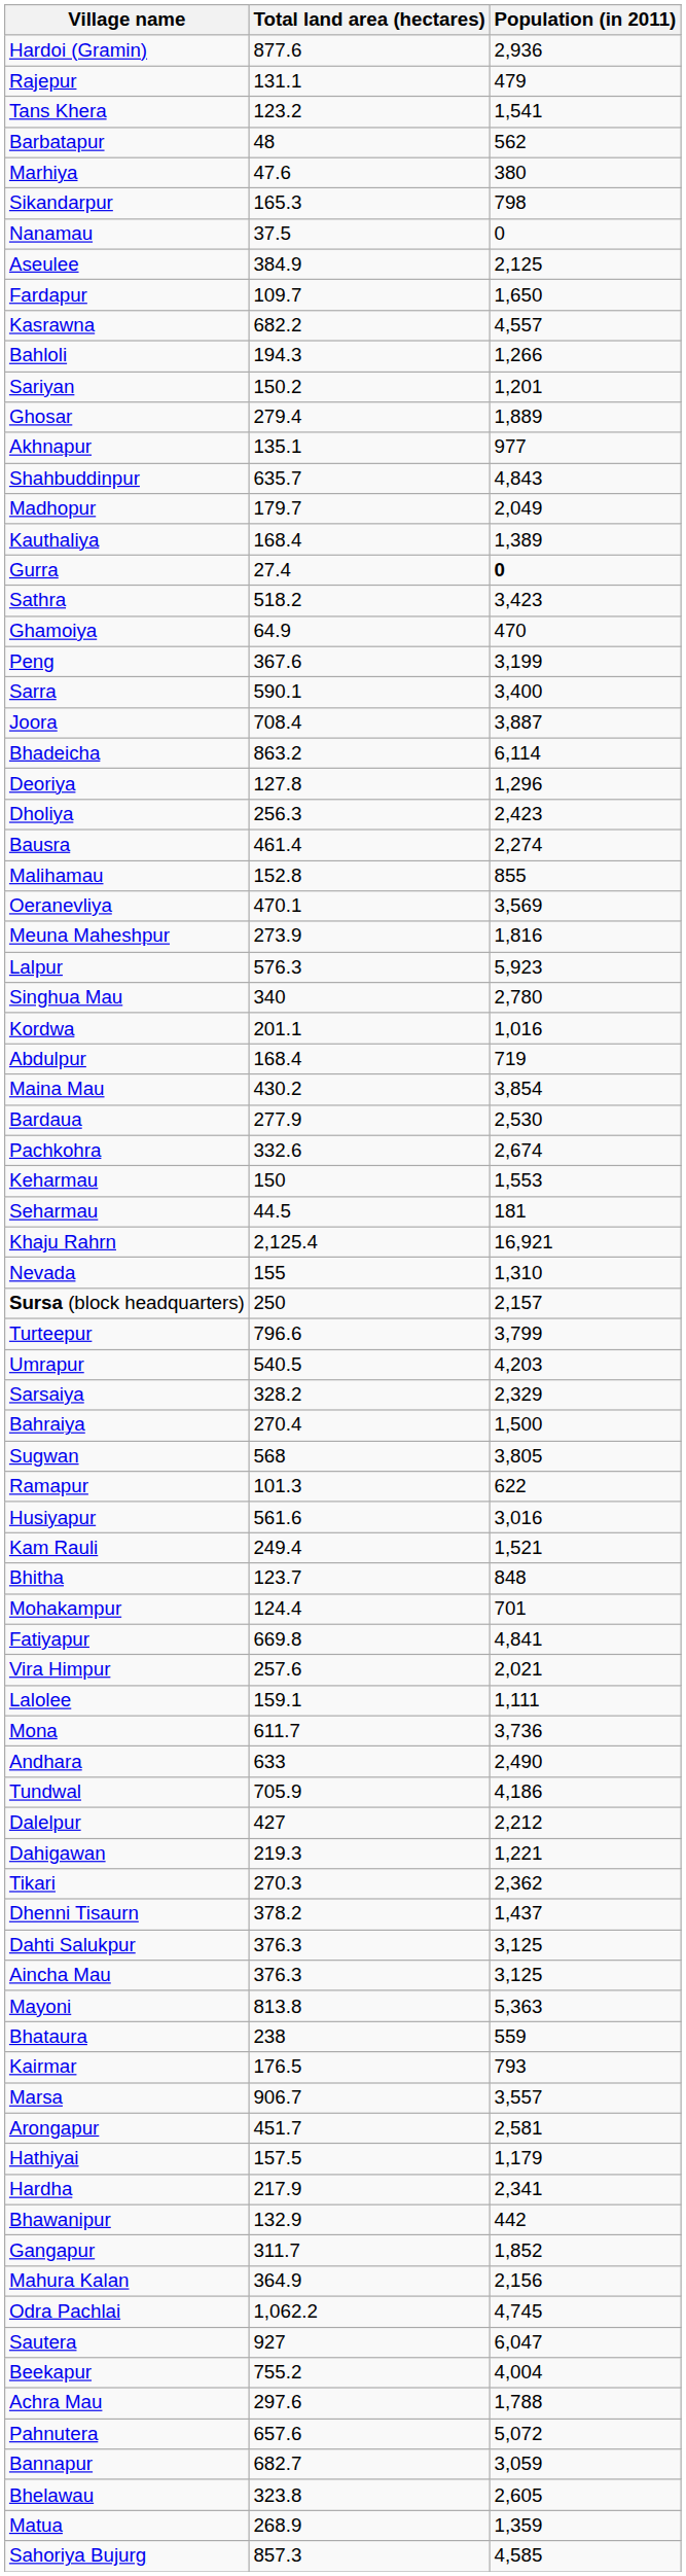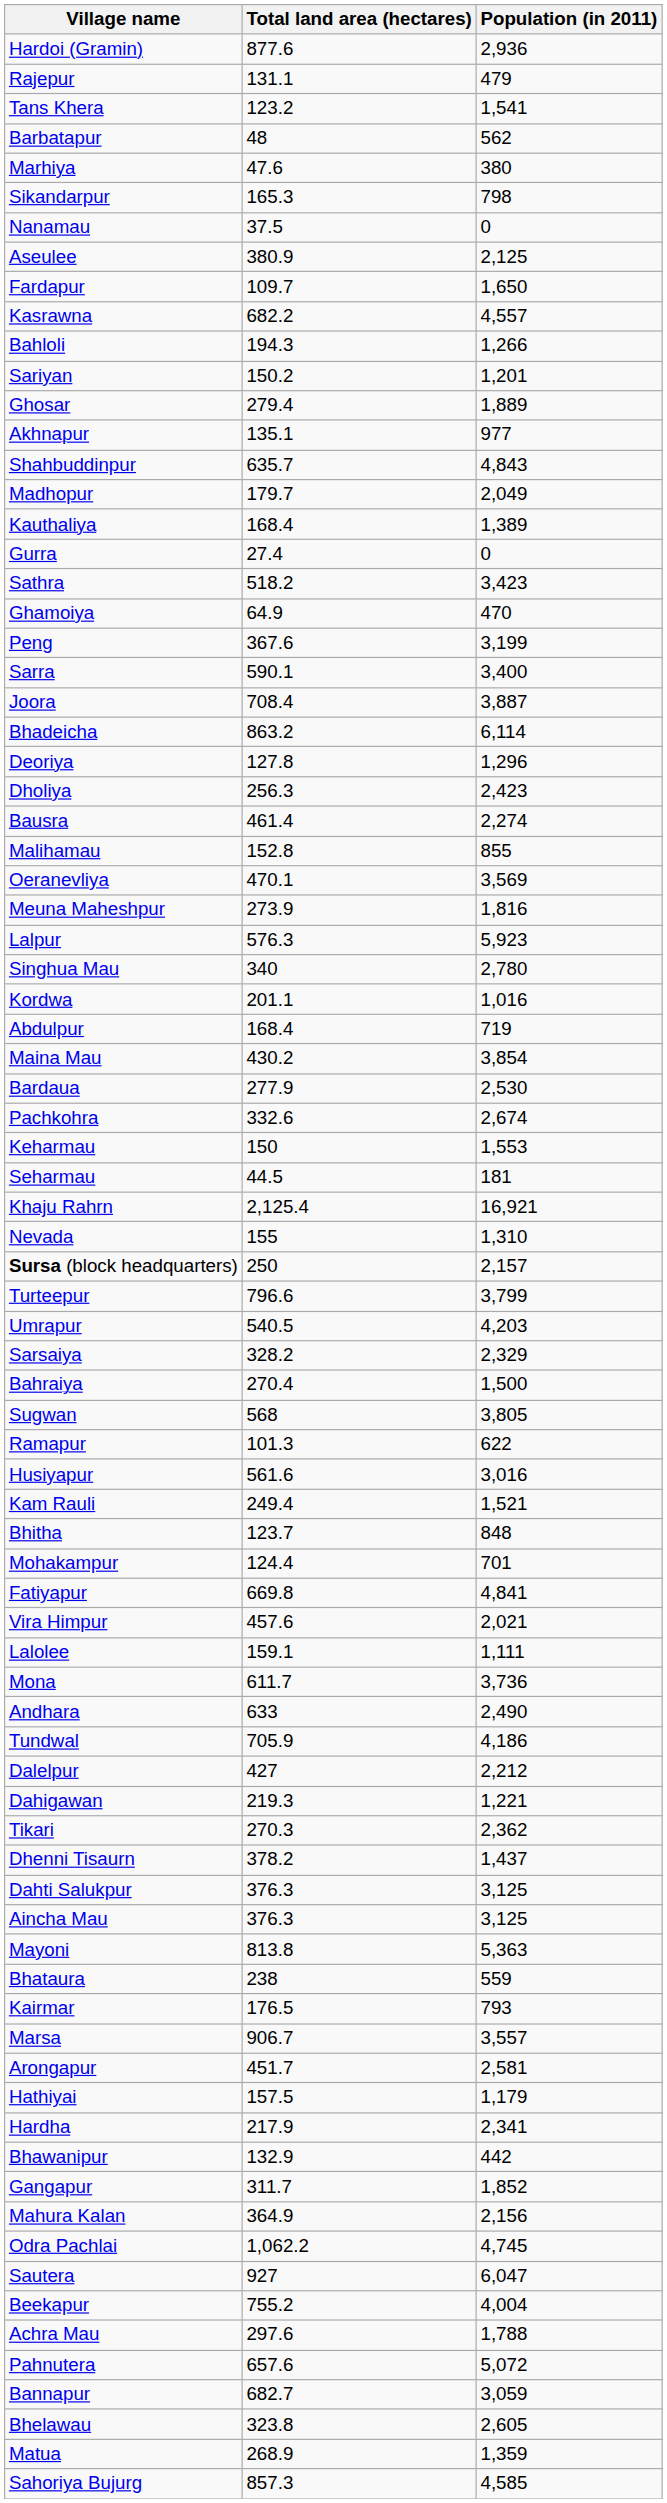 <table class="wikitable sortable">
 <tr>
 <th>Village name</th>
 <th>Total land area (hectares)</th>
 <th>Population (in 2011)</th>
 </tr>
 <tr>
 <td><a href='#'>Hardoi (Gramin)</a></td>
 <td>877.6</td>
 <td>2,936</td>
 </tr>
 <tr>
 <td><a href='#'>Rajepur</a></td>
 <td>131.1</td>
 <td>479</td>
 </tr>
 <tr>
 <td><a href='#'>Tans Khera</a></td>
 <td>123.2</td>
 <td>1,541</td>
 </tr>
 <tr>
 <td><a href='#'>Barbatapur</a></td>
 <td>48</td>
 <td>562</td>
 </tr>
 <tr>
 <td><a href='#'>Marhiya</a></td>
 <td>47.6</td>
 <td>380</td>
 </tr>
 <tr>
 <td><a href='#'>Sikandarpur</a></td>
 <td>165.3</td>
 <td>798</td>
 </tr>
 <tr>
 <td><a href='#'>Nanamau</a></td>
 <td>37.5</td>
 <td>0</td>
 </tr>
 <tr>
 <td><a href='#'>Aseulee</a></td>
-<td>384.9</td>
+<td>380.9</td>
 <td>2,125</td>
 </tr>
 <tr>
 <td><a href='#'>Fardapur</a></td>
 <td>109.7</td>
 <td>1,650</td>
 </tr>
 <tr>
 <td><a href='#'>Kasrawna</a></td>
 <td>682.2</td>
 <td>4,557</td>
 </tr>
 <tr>
 <td><a href='#'>Bahloli</a></td>
 <td>194.3</td>
 <td>1,266</td>
 </tr>
 <tr>
 <td><a href='#'>Sariyan</a></td>
 <td>150.2</td>
 <td>1,201</td>
 </tr>
 <tr>
 <td><a href='#'>Ghosar</a></td>
 <td>279.4</td>
 <td>1,889</td>
 </tr>
 <tr>
 <td><a href='#'>Akhnapur</a></td>
 <td>135.1</td>
 <td>977</td>
 </tr>
 <tr>
 <td><a href='#'>Shahbuddinpur</a></td>
 <td>635.7</td>
 <td>4,843</td>
 </tr>
 <tr>
 <td><a href='#'>Madhopur</a></td>
 <td>179.7</td>
 <td>2,049</td>
 </tr>
 <tr>
 <td><a href='#'>Kauthaliya</a></td>
 <td>168.4</td>
 <td>1,389</td>
 </tr>
 <tr>
 <td><a href='#'>Gurra</a></td>
 <td>27.4</td>
-<td><strong>0</strong></td>
+<td>0</td>
 </tr>
 <tr>
 <td><a href='#'>Sathra</a></td>
 <td>518.2</td>
 <td>3,423</td>
 </tr>
 <tr>
 <td><a href='#'>Ghamoiya</a></td>
 <td>64.9</td>
 <td>470</td>
 </tr>
 <tr>
 <td><a href='#'>Peng</a></td>
 <td>367.6</td>
 <td>3,199</td>
 </tr>
 <tr>
 <td><a href='#'>Sarra</a></td>
 <td>590.1</td>
 <td>3,400</td>
 </tr>
 <tr>
 <td><a href='#'>Joora</a></td>
 <td>708.4</td>
 <td>3,887</td>
 </tr>
 <tr>
 <td><a href='#'>Bhadeicha</a></td>
 <td>863.2</td>
 <td>6,114</td>
 </tr>
 <tr>
 <td><a href='#'>Deoriya</a></td>
 <td>127.8</td>
 <td>1,296</td>
 </tr>
 <tr>
 <td><a href='#'>Dholiya</a></td>
 <td>256.3</td>
 <td>2,423</td>
 </tr>
 <tr>
 <td><a href='#'>Bausra</a></td>
 <td>461.4</td>
 <td>2,274</td>
 </tr>
 <tr>
 <td><a href='#'>Malihamau</a></td>
 <td>152.8</td>
 <td>855</td>
 </tr>
 <tr>
 <td><a href='#'>Oeranevliya</a></td>
 <td>470.1</td>
 <td>3,569</td>
 </tr>
 <tr>
 <td><a href='#'>Meuna Maheshpur</a></td>
 <td>273.9</td>
 <td>1,816</td>
 </tr>
 <tr>
 <td><a href='#'>Lalpur</a></td>
 <td>576.3</td>
 <td>5,923</td>
 </tr>
 <tr>
 <td><a href='#'>Singhua Mau</a></td>
 <td>340</td>
 <td>2,780</td>
 </tr>
 <tr>
 <td><a href='#'>Kordwa</a></td>
 <td>201.1</td>
 <td>1,016</td>
 </tr>
 <tr>
 <td><a href='#'>Abdulpur</a></td>
 <td>168.4</td>
 <td>719</td>
 </tr>
 <tr>
 <td><a href='#'>Maina Mau</a></td>
 <td>430.2</td>
 <td>3,854</td>
 </tr>
 <tr>
 <td><a href='#'>Bardaua</a></td>
 <td>277.9</td>
 <td>2,530</td>
 </tr>
 <tr>
 <td><a href='#'>Pachkohra</a></td>
 <td>332.6</td>
 <td>2,674</td>
 </tr>
 <tr>
 <td><a href='#'>Keharmau</a></td>
 <td>150</td>
 <td>1,553</td>
 </tr>
 <tr>
 <td><a href='#'>Seharmau</a></td>
 <td>44.5</td>
 <td>181</td>
 </tr>
 <tr>
 <td><a href='#'>Khaju Rahrn</a></td>
 <td>2,125.4</td>
 <td>16,921</td>
 </tr>
 <tr>
 <td><a href='#'>Nevada</a></td>
 <td>155</td>
 <td>1,310</td>
 </tr>
 <tr>
 <td><strong>Sursa</strong> (block headquarters)</td>
 <td>250</td>
 <td>2,157</td>
 </tr>
 <tr>
 <td><a href='#'>Turteepur</a></td>
 <td>796.6</td>
 <td>3,799</td>
 </tr>
 <tr>
 <td><a href='#'>Umrapur</a></td>
 <td>540.5</td>
 <td>4,203</td>
 </tr>
 <tr>
 <td><a href='#'>Sarsaiya</a></td>
 <td>328.2</td>
 <td>2,329</td>
 </tr>
 <tr>
 <td><a href='#'>Bahraiya</a></td>
 <td>270.4</td>
 <td>1,500</td>
 </tr>
 <tr>
 <td><a href='#'>Sugwan</a></td>
 <td>568</td>
 <td>3,805</td>
 </tr>
 <tr>
 <td><a href='#'>Ramapur</a></td>
 <td>101.3</td>
 <td>622</td>
 </tr>
 <tr>
 <td><a href='#'>Husiyapur</a></td>
 <td>561.6</td>
 <td>3,016</td>
 </tr>
 <tr>
 <td><a href='#'>Kam Rauli</a></td>
 <td>249.4</td>
 <td>1,521</td>
 </tr>
 <tr>
 <td><a href='#'>Bhitha</a></td>
 <td>123.7</td>
 <td>848</td>
 </tr>
 <tr>
 <td><a href='#'>Mohakampur</a></td>
 <td>124.4</td>
 <td>701</td>
 </tr>
 <tr>
 <td><a href='#'>Fatiyapur</a></td>
 <td>669.8</td>
 <td>4,841</td>
 </tr>
 <tr>
 <td><a href='#'>Vira Himpur</a></td>
-<td>257.6</td>
+<td>457.6</td>
 <td>2,021</td>
 </tr>
 <tr>
 <td><a href='#'>Lalolee</a></td>
 <td>159.1</td>
 <td>1,111</td>
 </tr>
 <tr>
 <td><a href='#'>Mona</a></td>
 <td>611.7</td>
 <td>3,736</td>
 </tr>
 <tr>
 <td><a href='#'>Andhara</a></td>
 <td>633</td>
 <td>2,490</td>
 </tr>
 <tr>
 <td><a href='#'>Tundwal</a></td>
 <td>705.9</td>
 <td>4,186</td>
 </tr>
 <tr>
 <td><a href='#'>Dalelpur</a></td>
 <td>427</td>
 <td>2,212</td>
 </tr>
 <tr>
 <td><a href='#'>Dahigawan</a></td>
 <td>219.3</td>
 <td>1,221</td>
 </tr>
 <tr>
 <td><a href='#'>Tikari</a></td>
 <td>270.3</td>
 <td>2,362</td>
 </tr>
 <tr>
 <td><a href='#'>Dhenni Tisaurn</a></td>
 <td>378.2</td>
 <td>1,437</td>
 </tr>
 <tr>
 <td><a href='#'>Dahti Salukpur</a></td>
 <td>376.3</td>
 <td>3,125</td>
 </tr>
 <tr>
 <td><a href='#'>Aincha Mau</a></td>
 <td>376.3</td>
 <td>3,125</td>
 </tr>
 <tr>
 <td><a href='#'>Mayoni</a></td>
 <td>813.8</td>
 <td>5,363</td>
 </tr>
 <tr>
 <td><a href='#'>Bhataura</a></td>
 <td>238</td>
 <td>559</td>
 </tr>
 <tr>
 <td><a href='#'>Kairmar</a></td>
 <td>176.5</td>
 <td>793</td>
 </tr>
 <tr>
 <td><a href='#'>Marsa</a></td>
 <td>906.7</td>
 <td>3,557</td>
 </tr>
 <tr>
 <td><a href='#'>Arongapur</a></td>
 <td>451.7</td>
 <td>2,581</td>
 </tr>
 <tr>
 <td><a href='#'>Hathiyai</a></td>
 <td>157.5</td>
 <td>1,179</td>
 </tr>
 <tr>
 <td><a href='#'>Hardha</a></td>
 <td>217.9</td>
 <td>2,341</td>
 </tr>
 <tr>
 <td><a href='#'>Bhawanipur</a></td>
 <td>132.9</td>
 <td>442</td>
 </tr>
 <tr>
 <td><a href='#'>Gangapur</a></td>
 <td>311.7</td>
 <td>1,852</td>
 </tr>
 <tr>
 <td><a href='#'>Mahura Kalan</a></td>
 <td>364.9</td>
 <td>2,156</td>
 </tr>
 <tr>
 <td><a href='#'>Odra Pachlai</a></td>
 <td>1,062.2</td>
 <td>4,745</td>
 </tr>
 <tr>
 <td><a href='#'>Sautera</a></td>
 <td>927</td>
 <td>6,047</td>
 </tr>
 <tr>
 <td><a href='#'>Beekapur</a></td>
 <td>755.2</td>
 <td>4,004</td>
 </tr>
 <tr>
 <td><a href='#'>Achra Mau</a></td>
 <td>297.6</td>
 <td>1,788</td>
 </tr>
 <tr>
 <td><a href='#'>Pahnutera</a></td>
 <td>657.6</td>
 <td>5,072</td>
 </tr>
 <tr>
 <td><a href='#'>Bannapur</a></td>
 <td>682.7</td>
 <td>3,059</td>
 </tr>
 <tr>
 <td><a href='#'>Bhelawau</a></td>
 <td>323.8</td>
 <td>2,605</td>
 </tr>
 <tr>
 <td><a href='#'>Matua</a></td>
 <td>268.9</td>
 <td>1,359</td>
 </tr>
 <tr>
 <td><a href='#'>Sahoriya Bujurg</a></td>
 <td>857.3</td>
 <td>4,585</td>
 </tr>
 </table>
